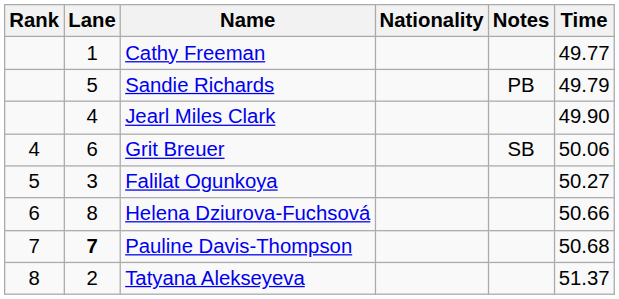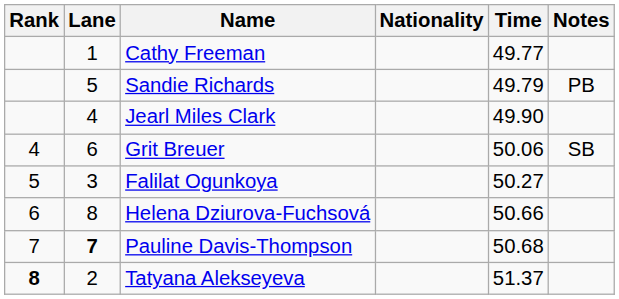 <table class="wikitable sortable" style="text-align:center">
 <tr>
 <th>Rank</th>
 <th>Lane</th>
 <th>Name</th>
 <th>Nationality</th>
+<th>Time</th>
 <th>Notes</th>
-<th>Time</th>
 </tr>
 <tr>
 <td></td>
 <td>1</td>
 <td align="left"><a href='#'>Cathy Freeman</a></td>
 <td align=left></td>
+<td>49.77</td>
 <td></td>
-<td>49.77</td>
 </tr>
 <tr>
 <td></td>
 <td>5</td>
 <td align="left"><a href='#'>Sandie Richards</a></td>
 <td align=left></td>
+<td>49.79</td>
 <td>PB</td>
-<td>49.79</td>
 </tr>
 <tr>
 <td></td>
 <td>4</td>
 <td align="left"><a href='#'>Jearl Miles Clark</a></td>
 <td align=left></td>
+<td>49.90</td>
 <td></td>
-<td>49.90</td>
 </tr>
 <tr>
 <td>4</td>
 <td>6</td>
 <td align="left"><a href='#'>Grit Breuer</a></td>
 <td align=left></td>
+<td>50.06</td>
 <td>SB</td>
-<td>50.06</td>
 </tr>
 <tr>
 <td>5</td>
 <td>3</td>
 <td align="left"><a href='#'>Falilat Ogunkoya</a></td>
 <td align=left></td>
+<td>50.27</td>
 <td></td>
-<td>50.27</td>
 </tr>
 <tr>
 <td>6</td>
 <td>8</td>
 <td align="left"><a href='#'>Helena Dziurova-Fuchsová</a></td>
 <td align=left></td>
+<td>50.66</td>
 <td></td>
-<td>50.66</td>
 </tr>
 <tr>
 <td>7</td>
 <td><strong>7</strong></td>
 <td align="left"><a href='#'>Pauline Davis-Thompson</a></td>
 <td align=left></td>
+<td>50.68</td>
 <td></td>
-<td>50.68</td>
 </tr>
 <tr>
-<td>8</td>
+<td><strong>8</strong></td>
 <td>2</td>
 <td align="left"><a href='#'>Tatyana Alekseyeva</a></td>
 <td align=left></td>
+<td>51.37</td>
 <td></td>
-<td>51.37</td>
 </tr>
 </table>
